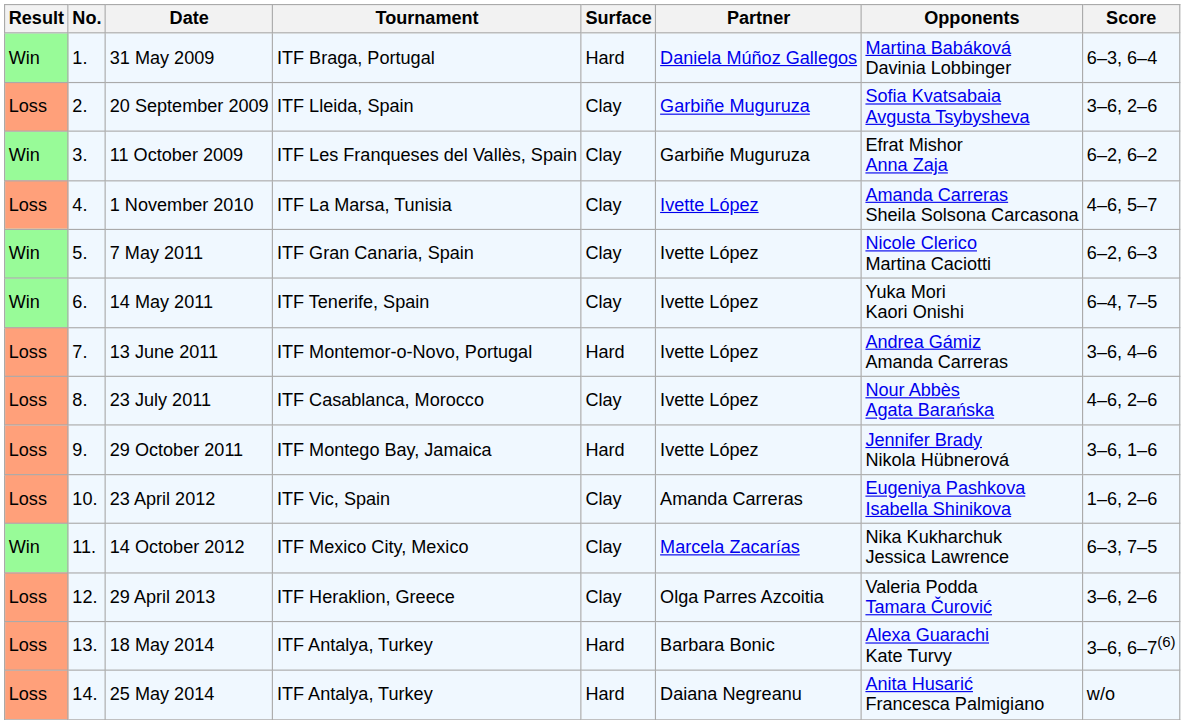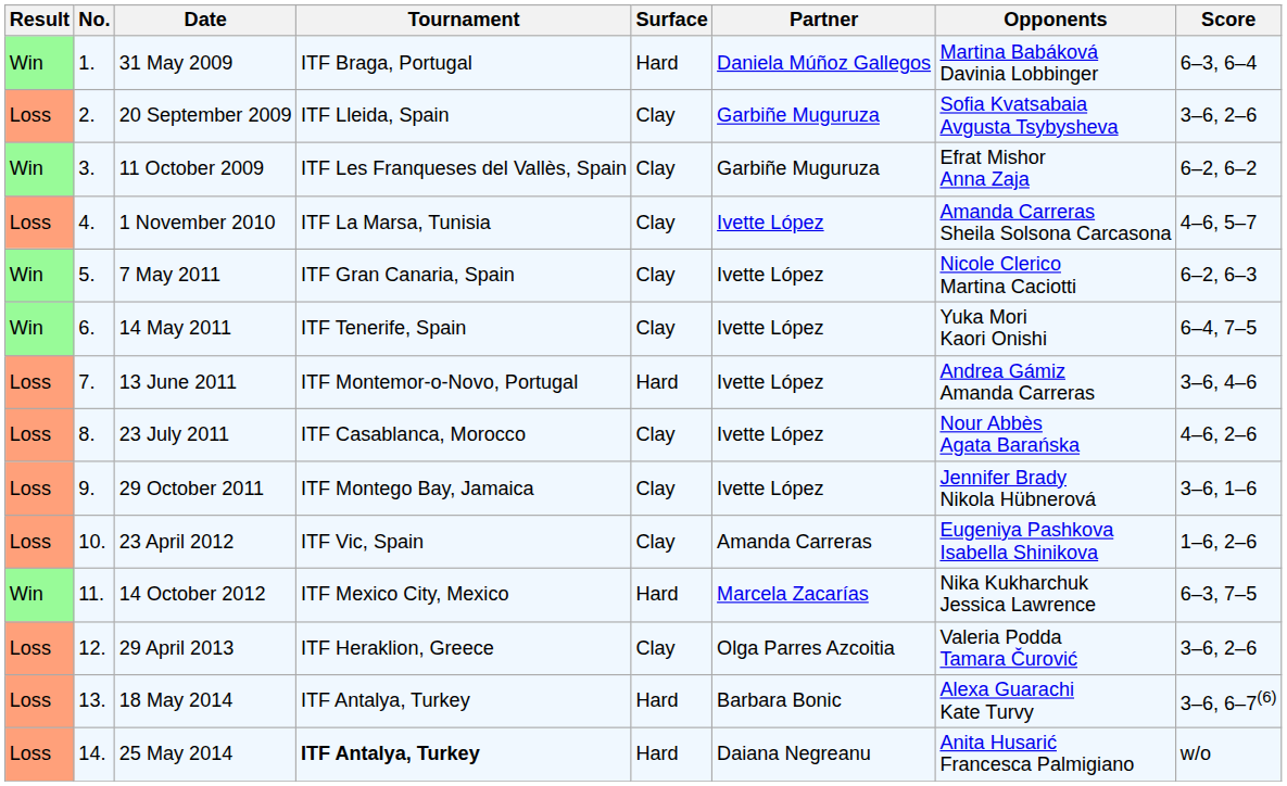 <table class="sortable wikitable">
 <tr>
 <th>Result</th>
 <th>No.</th>
 <th>Date</th>
 <th>Tournament</th>
 <th>Surface</th>
 <th>Partner</th>
 <th>Opponents</th>
 <th class="unsortable">Score</th>
 </tr>
 <tr style="background:#f0f8ff;">
 <td style="background:#98fb98;">Win</td>
 <td>1.</td>
 <td>31 May 2009</td>
 <td>ITF Braga, Portugal</td>
 <td>Hard</td>
 <td> <a href='#'>Daniela Múñoz Gallegos</a></td>
 <td> <a href='#'>Martina Babáková</a> <br>  Davinia Lobbinger</td>
 <td>6–3, 6–4</td>
 </tr>
 <tr style="background:#f0f8ff;">
 <td style="background:#ffa07a;">Loss</td>
 <td>2.</td>
 <td>20 September 2009</td>
 <td>ITF Lleida, Spain</td>
 <td>Clay</td>
 <td> <a href='#'>Garbiñe Muguruza</a></td>
 <td> <a href='#'>Sofia Kvatsabaia</a> <br>  <a href='#'>Avgusta Tsybysheva</a></td>
 <td>3–6, 2–6</td>
 </tr>
 <tr style="background:#f0f8ff;">
 <td style="background:#98fb98;">Win</td>
 <td>3.</td>
 <td>11 October 2009</td>
 <td>ITF Les Franqueses del Vallès, Spain</td>
 <td>Clay</td>
 <td> Garbiñe Muguruza</td>
 <td> Efrat Mishor <br>  <a href='#'>Anna Zaja</a></td>
 <td>6–2, 6–2</td>
 </tr>
 <tr style="background:#f0f8ff;">
 <td style="background:#ffa07a;">Loss</td>
 <td>4.</td>
 <td>1 November 2010</td>
 <td>ITF La Marsa, Tunisia</td>
 <td>Clay</td>
 <td> <a href='#'>Ivette López</a></td>
 <td> <a href='#'>Amanda Carreras</a> <br>  Sheila Solsona Carcasona</td>
 <td>4–6, 5–7</td>
 </tr>
 <tr style="background:#f0f8ff;">
 <td style="background:#98fb98;">Win</td>
 <td>5.</td>
 <td>7 May 2011</td>
 <td>ITF Gran Canaria, Spain</td>
 <td>Clay</td>
 <td> Ivette López</td>
 <td> <a href='#'>Nicole Clerico</a> <br>  Martina Caciotti</td>
 <td>6–2, 6–3</td>
 </tr>
 <tr style="background:#f0f8ff;">
 <td style="background:#98fb98;">Win</td>
 <td>6.</td>
 <td>14 May 2011</td>
 <td>ITF Tenerife, Spain</td>
 <td>Clay</td>
 <td> Ivette López</td>
 <td> Yuka Mori <br>  Kaori Onishi</td>
 <td>6–4, 7–5</td>
 </tr>
 <tr style="background:#f0f8ff;">
 <td style="background:#ffa07a;">Loss</td>
 <td>7.</td>
 <td>13 June 2011</td>
 <td>ITF Montemor-o-Novo, Portugal</td>
 <td>Hard</td>
 <td> Ivette López</td>
 <td> <a href='#'>Andrea Gámiz</a> <br>  Amanda Carreras</td>
 <td>3–6, 4–6</td>
 </tr>
 <tr style="background:#f0f8ff;">
 <td style="background:#ffa07a;">Loss</td>
 <td>8.</td>
 <td>23 July 2011</td>
 <td>ITF Casablanca, Morocco</td>
 <td>Clay</td>
 <td> Ivette López</td>
 <td> <a href='#'>Nour Abbès</a> <br>  <a href='#'>Agata Barańska</a></td>
 <td>4–6, 2–6</td>
 </tr>
 <tr style="background:#f0f8ff;">
 <td style="background:#ffa07a;">Loss</td>
 <td>9.</td>
 <td>29 October 2011</td>
 <td>ITF Montego Bay, Jamaica</td>
-<td>Hard</td>
+<td>Clay</td>
 <td> Ivette López</td>
 <td> <a href='#'>Jennifer Brady</a> <br>  Nikola Hübnerová</td>
 <td>3–6, 1–6</td>
 </tr>
 <tr style="background:#f0f8ff;">
 <td style="background:#ffa07a;">Loss</td>
 <td>10.</td>
 <td>23 April 2012</td>
 <td>ITF Vic, Spain</td>
 <td>Clay</td>
 <td> Amanda Carreras</td>
 <td> <a href='#'>Eugeniya Pashkova</a> <br>  <a href='#'>Isabella Shinikova</a></td>
 <td>1–6, 2–6</td>
 </tr>
 <tr style="background:#f0f8ff;">
 <td style="background:#98fb98;">Win</td>
 <td>11.</td>
 <td>14 October 2012</td>
 <td>ITF Mexico City, Mexico</td>
-<td>Clay</td>
+<td>Hard</td>
 <td> <a href='#'>Marcela Zacarías</a></td>
 <td> Nika Kukharchuk <br>  Jessica Lawrence</td>
 <td>6–3, 7–5</td>
 </tr>
 <tr style="background:#f0f8ff;">
 <td style="background:#ffa07a;">Loss</td>
 <td>12.</td>
 <td>29 April 2013</td>
 <td>ITF Heraklion, Greece</td>
 <td>Clay</td>
 <td> Olga Parres Azcoitia</td>
 <td> Valeria Podda <br>  <a href='#'>Tamara Čurović</a></td>
 <td>3–6, 2–6</td>
 </tr>
 <tr style="background:#f0f8ff;">
 <td style="background:#ffa07a;">Loss</td>
 <td>13.</td>
 <td>18 May 2014</td>
 <td>ITF Antalya, Turkey</td>
 <td>Hard</td>
 <td> Barbara Bonic</td>
 <td> <a href='#'>Alexa Guarachi</a> <br>  Kate Turvy</td>
 <td>3–6, 6–7<sup>(6)</sup></td>
 </tr>
 <tr style="background:#f0f8ff;">
 <td style="background:#ffa07a;">Loss</td>
 <td>14.</td>
 <td>25 May 2014</td>
-<td>ITF Antalya, Turkey</td>
+<td><strong>ITF Antalya, Turkey</strong></td>
 <td>Hard</td>
 <td> Daiana Negreanu</td>
 <td> <a href='#'>Anita Husarić</a> <br>  Francesca Palmigiano</td>
 <td>w/o</td>
 </tr>
 </table>
